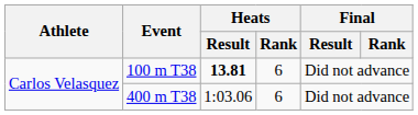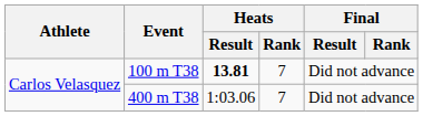 <table class="wikitable" style="font-size:90%; text-align:center">
 <tr>
 <th rowspan="2">Athlete</th>
 <th rowspan="2">Event</th>
 <th colspan="2">Heats</th>
 <th colspan="2">Final</th>
 </tr>
 <tr>
 <th>Result</th>
 <th>Rank</th>
 <th>Result</th>
 <th>Rank</th>
 </tr>
 <tr>
 <td align="left" rowspan="2"><a href='#'>Carlos Velasquez</a></td>
 <td align="left"><a href='#'>100 m T38</a></td>
 <td><strong>13.81 </strong></td>
-<td>6</td>
+<td>7</td>
 <td colspan=2>Did not advance</td>
 </tr>
 <tr>
 <td align="left"><a href='#'>400 m T38</a></td>
 <td>1:03.06 </td>
-<td>6</td>
+<td>7</td>
 <td colspan=2>Did not advance</td>
 </tr>
 </table>
